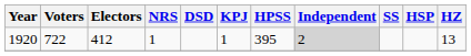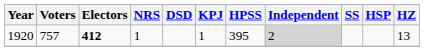 <table class="wikitable sortable sticky-header">
 <tr>
 <th>Year</th>
 <th>Voters</th>
 <th>Electors</th>
 <th><a href='#'>NRS</a></th>
 <th><a href='#'>DSD</a></th>
 <th><a href='#'>KPJ</a></th>
 <th><a href='#'>HPSS</a></th>
 <th><a href='#'>Independent</a></th>
 <th><a href='#'>SS</a></th>
 <th><a href='#'>HSP</a></th>
 <th><a href='#'>HZ</a></th>
 </tr>
 <tr>
 <td>1920</td>
-<td>722</td>
-<td>412</td>
+<td>757</td>
+<td><strong>412</strong></td>
 <td>1</td>
 <td></td>
 <td>1</td>
 <td>395</td>
 <td style="background: lightgrey;">2</td>
 <td></td>
 <td></td>
 <td>13</td>
 </tr>
 <tr>
 </tr>
 </table>
